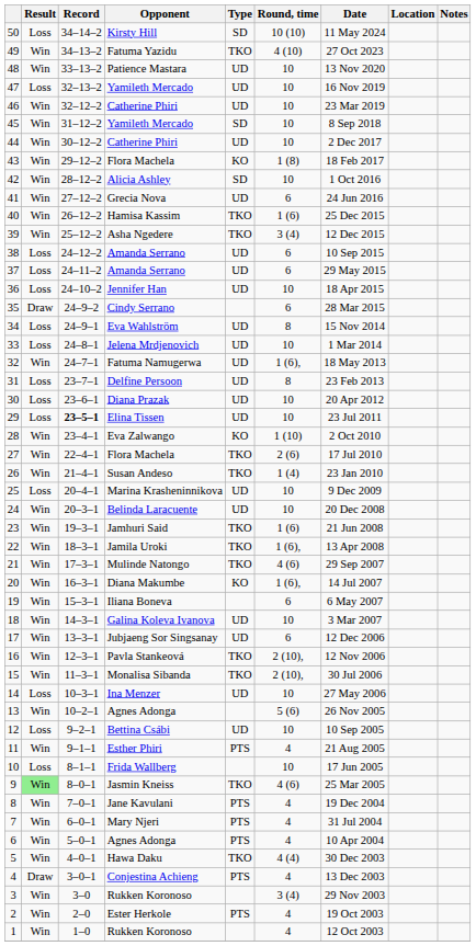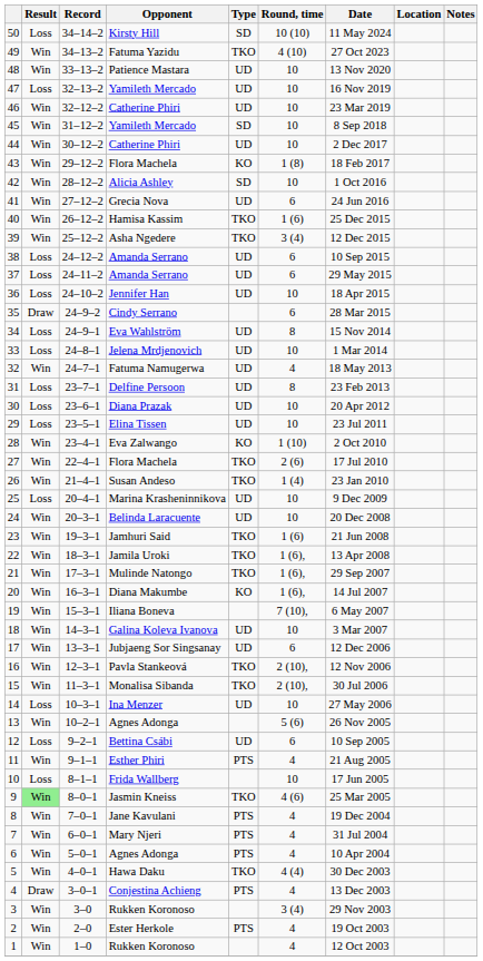 <table class="wikitable" style="text-align:center">
 <tr>
 <th></th>
 <th>Result</th>
 <th>Record</th>
 <th>Opponent</th>
 <th>Type</th>
 <th>Round, time</th>
 <th>Date</th>
 <th>Location</th>
 <th>Notes</th>
 </tr>
 <tr>
 <td>50</td>
 <td>Loss</td>
 <td>34–14–2</td>
 <td align=left> <a href='#'>Kirsty Hill</a></td>
 <td>SD</td>
 <td>10 (10)</td>
 <td>11 May 2024</td>
 <td align=left></td>
 <td align=left></td>
 </tr>
 <tr>
 <td>49</td>
 <td>Win</td>
 <td>34–13–2</td>
 <td align=left> Fatuma Yazidu</td>
 <td>TKO</td>
 <td>4 (10)</td>
 <td>27 Oct 2023</td>
 <td align=left></td>
 <td align=left></td>
 </tr>
 <tr>
 <td>48</td>
 <td>Win</td>
 <td>33–13–2</td>
 <td align=left> Patience Mastara</td>
 <td>UD</td>
 <td>10</td>
 <td>13 Nov 2020</td>
 <td align=left></td>
 <td align=left></td>
 </tr>
 <tr>
 <td>47</td>
 <td>Loss</td>
 <td>32–13–2</td>
 <td align=left> <a href='#'>Yamileth Mercado</a></td>
 <td>UD</td>
 <td>10</td>
 <td>16 Nov 2019</td>
 <td align=left></td>
 <td align=left></td>
 </tr>
 <tr>
 <td>46</td>
 <td>Win</td>
 <td>32–12–2</td>
 <td align=left> <a href='#'>Catherine Phiri</a></td>
 <td>UD</td>
 <td>10</td>
 <td>23 Mar 2019</td>
 <td align=left></td>
 <td align=left></td>
 </tr>
 <tr>
 <td>45</td>
 <td>Win</td>
 <td>31–12–2</td>
 <td align=left> <a href='#'>Yamileth Mercado</a></td>
 <td>SD</td>
 <td>10</td>
 <td>8 Sep 2018</td>
 <td align=left></td>
 <td align=left></td>
 </tr>
 <tr>
 <td>44</td>
 <td>Win</td>
 <td>30–12–2</td>
 <td align=left> <a href='#'>Catherine Phiri</a></td>
 <td>UD</td>
 <td>10</td>
 <td>2 Dec 2017</td>
 <td align=left></td>
 <td align=left></td>
 </tr>
 <tr>
 <td>43</td>
 <td>Win</td>
 <td>29–12–2</td>
 <td align=left> Flora Machela</td>
 <td>KO</td>
 <td>1 (8)</td>
 <td>18 Feb 2017</td>
 <td align=left></td>
 <td></td>
 </tr>
 <tr>
 <td>42</td>
 <td>Win</td>
 <td>28–12–2</td>
 <td align=left> <a href='#'>Alicia Ashley</a></td>
 <td>SD</td>
 <td>10</td>
 <td>1 Oct 2016</td>
 <td align=left></td>
 <td align=left></td>
 </tr>
 <tr>
 <td>41</td>
 <td>Win</td>
 <td>27–12–2</td>
 <td align=left> Grecia Nova</td>
 <td>UD</td>
 <td>6</td>
 <td>24 Jun 2016</td>
 <td align=left></td>
 <td></td>
 </tr>
 <tr>
 <td>40</td>
 <td>Win</td>
 <td>26–12–2</td>
 <td align=left> Hamisa Kassim</td>
 <td>TKO</td>
 <td>1 (6)</td>
 <td>25 Dec 2015</td>
 <td align=left></td>
 <td></td>
 </tr>
 <tr>
 <td>39</td>
 <td>Win</td>
 <td>25–12–2</td>
 <td align=left> Asha Ngedere</td>
 <td>TKO</td>
 <td>3 (4)</td>
 <td>12 Dec 2015</td>
 <td align=left></td>
 <td></td>
 </tr>
 <tr>
 <td>38</td>
 <td>Loss</td>
 <td>24–12–2</td>
 <td align=left> <a href='#'>Amanda Serrano</a></td>
 <td>UD</td>
 <td>6</td>
 <td>10 Sep 2015</td>
 <td align=left></td>
 <td></td>
 </tr>
 <tr>
 <td>37</td>
 <td>Loss</td>
 <td>24–11–2</td>
 <td align=left> <a href='#'>Amanda Serrano</a></td>
 <td>UD</td>
 <td>6</td>
 <td>29 May 2015</td>
 <td align=left></td>
 <td></td>
 </tr>
 <tr>
 <td>36</td>
 <td>Loss</td>
 <td>24–10–2</td>
 <td align=left> <a href='#'>Jennifer Han</a></td>
 <td>UD</td>
 <td>10</td>
 <td>18 Apr 2015</td>
 <td align=left></td>
 <td></td>
 </tr>
 <tr>
 <td>35</td>
 <td>Draw</td>
 <td>24–9–2</td>
 <td align=left> <a href='#'>Cindy Serrano</a></td>
 <td></td>
 <td>6</td>
 <td>28 Mar 2015</td>
 <td align=left></td>
 <td></td>
 </tr>
 <tr>
 <td>34</td>
 <td>Loss</td>
 <td>24–9–1</td>
 <td align=left> <a href='#'>Eva Wahlström</a></td>
 <td>UD</td>
 <td>8</td>
 <td>15 Nov 2014</td>
 <td align=left></td>
 <td></td>
 </tr>
 <tr>
 <td>33</td>
 <td>Loss</td>
 <td>24–8–1</td>
 <td align=left> <a href='#'>Jelena Mrdjenovich</a></td>
 <td>UD</td>
 <td>10</td>
 <td>1 Mar 2014</td>
 <td align=left></td>
 <td></td>
 </tr>
 <tr>
 <td>32</td>
 <td>Win</td>
 <td>24–7–1</td>
 <td align=left> Fatuma Namugerwa</td>
 <td>UD</td>
-<td>1 (6), </td>
+<td>4</td>
 <td>18 May 2013</td>
 <td align=left></td>
 <td></td>
 </tr>
 <tr>
 <td>31</td>
 <td>Loss</td>
 <td>23–7–1</td>
 <td align=left> <a href='#'>Delfine Persoon</a></td>
 <td>UD</td>
 <td>8</td>
 <td>23 Feb 2013</td>
 <td align=left></td>
 <td></td>
 </tr>
 <tr>
 <td>30</td>
 <td>Loss</td>
 <td>23–6–1</td>
 <td align=left> <a href='#'>Diana Prazak</a></td>
 <td>UD</td>
 <td>10</td>
 <td>20 Apr 2012</td>
 <td align=left></td>
 <td align=left></td>
 </tr>
 <tr>
 <td>29</td>
 <td>Loss</td>
-<td><strong>23–5–1</strong></td>
+<td>23–5–1</td>
 <td align=left> <a href='#'>Elina Tissen</a></td>
 <td>UD</td>
 <td>10</td>
 <td>23 Jul 2011</td>
 <td align=left></td>
 <td align=left></td>
 </tr>
 <tr>
 <td>28</td>
 <td>Win</td>
 <td>23–4–1</td>
 <td align=left> Eva Zalwango</td>
 <td>KO</td>
 <td>1 (10)</td>
 <td>2 Oct 2010</td>
 <td align=left></td>
 <td></td>
 </tr>
 <tr>
 <td>27</td>
 <td>Win</td>
 <td>22–4–1</td>
 <td align=left> Flora Machela</td>
 <td>TKO</td>
 <td>2 (6)</td>
 <td>17 Jul 2010</td>
 <td align=left></td>
 <td></td>
 </tr>
 <tr>
 <td>26</td>
 <td>Win</td>
 <td>21–4–1</td>
 <td align=left> Susan Andeso</td>
 <td>TKO</td>
 <td>1 (4)</td>
 <td>23 Jan 2010</td>
 <td align=left></td>
 <td></td>
 </tr>
 <tr>
 <td>25</td>
 <td>Loss</td>
 <td>20–4–1</td>
 <td align=left> Marina Krasheninnikova</td>
 <td>UD</td>
 <td>10</td>
 <td>9 Dec 2009</td>
 <td align=left></td>
 <td align=left></td>
 </tr>
 <tr>
 <td>24</td>
 <td>Win</td>
 <td>20–3–1</td>
 <td align=left> <a href='#'>Belinda Laracuente</a></td>
 <td>UD</td>
 <td>10</td>
 <td>20 Dec 2008</td>
 <td align=left></td>
 <td align=left></td>
 </tr>
 <tr>
 <td>23</td>
 <td>Win</td>
 <td>19–3–1</td>
 <td align=left> Jamhuri Said</td>
 <td>TKO</td>
 <td>1 (6)</td>
 <td>21 Jun 2008</td>
 <td align=left></td>
 <td></td>
 </tr>
 <tr>
 <td>22</td>
 <td>Win</td>
 <td>18–3–1</td>
 <td align=left> Jamila Uroki</td>
 <td>TKO</td>
 <td>1 (6), </td>
 <td>13 Apr 2008</td>
 <td align=left></td>
 <td></td>
 </tr>
 <tr>
 <td>21</td>
 <td>Win</td>
 <td>17–3–1</td>
 <td align=left> Mulinde Natongo</td>
 <td>TKO</td>
-<td>4 (6)</td>
+<td>1 (6), </td>
 <td>29 Sep 2007</td>
 <td align=left></td>
 <td></td>
 </tr>
 <tr>
 <td>20</td>
 <td>Win</td>
 <td>16–3–1</td>
 <td align=left> Diana Makumbe</td>
 <td>KO</td>
 <td>1 (6), </td>
 <td>14 Jul 2007</td>
 <td align=left></td>
 <td></td>
 </tr>
 <tr>
 <td>19</td>
 <td>Win</td>
 <td>15–3–1</td>
 <td align=left> Iliana Boneva</td>
 <td></td>
-<td>6</td>
+<td>7 (10), </td>
 <td>6 May 2007</td>
 <td align=left></td>
 <td></td>
 </tr>
 <tr>
 <td>18</td>
 <td>Win</td>
 <td>14–3–1</td>
 <td align=left> <a href='#'>Galina Koleva Ivanova</a></td>
 <td>UD</td>
 <td>10</td>
 <td>3 Mar 2007</td>
 <td align=left></td>
 <td align=left></td>
 </tr>
 <tr>
 <td>17</td>
 <td>Win</td>
 <td>13–3–1</td>
 <td align=left> Jubjaeng Sor Singsanay</td>
 <td>UD</td>
 <td>6</td>
 <td>12 Dec 2006</td>
 <td align=left></td>
 <td></td>
 </tr>
 <tr>
 <td>16</td>
 <td>Win</td>
 <td>12–3–1</td>
 <td align=left> Pavla Stankeová</td>
 <td>TKO</td>
 <td>2 (10), </td>
 <td>12 Nov 2006</td>
 <td align=left></td>
 <td></td>
 </tr>
 <tr>
 <td>15</td>
 <td>Win</td>
 <td>11–3–1</td>
 <td align=left> Monalisa Sibanda</td>
 <td>TKO</td>
 <td>2 (10), </td>
 <td>30 Jul 2006</td>
 <td align=left></td>
 <td></td>
 </tr>
 <tr>
 <td>14</td>
 <td>Loss</td>
 <td>10–3–1</td>
 <td align=left> <a href='#'>Ina Menzer</a></td>
 <td>UD</td>
 <td>10</td>
 <td>27 May 2006</td>
 <td align=left></td>
 <td align=left></td>
 </tr>
 <tr>
 <td>13</td>
 <td>Win</td>
 <td>10–2–1</td>
 <td align=left> Agnes Adonga</td>
 <td></td>
 <td>5 (6)</td>
 <td>26 Nov 2005</td>
 <td align=left></td>
 <td></td>
 </tr>
 <tr>
 <td>12</td>
 <td>Loss</td>
 <td>9–2–1</td>
 <td align=left> <a href='#'>Bettina Csábi</a></td>
 <td>UD</td>
-<td>10</td>
+<td>6</td>
 <td>10 Sep 2005</td>
 <td align=left></td>
 <td align=left></td>
 </tr>
 <tr>
 <td>11</td>
 <td>Win</td>
 <td>9–1–1</td>
 <td align=left> <a href='#'>Esther Phiri</a></td>
 <td>PTS</td>
 <td>4</td>
 <td>21 Aug 2005</td>
 <td align=left></td>
 <td></td>
 </tr>
 <tr>
 <td>10</td>
 <td>Loss</td>
 <td>8–1–1</td>
 <td align=left> <a href='#'>Frida Wallberg</a></td>
 <td></td>
 <td>10</td>
 <td>17 Jun 2005</td>
 <td align=left></td>
 <td align=left></td>
 </tr>
 <tr>
 <td>9</td>
 <td style="background: lightgreen;">Win</td>
 <td>8–0–1</td>
 <td align=left> Jasmin Kneiss</td>
 <td>TKO</td>
 <td>4 (6)</td>
 <td>25 Mar 2005</td>
 <td align=left></td>
 <td></td>
 </tr>
 <tr>
 <td>8</td>
 <td>Win</td>
 <td>7–0–1</td>
 <td align=left> Jane Kavulani</td>
 <td>PTS</td>
 <td>4</td>
 <td>19 Dec 2004</td>
 <td align=left></td>
 <td></td>
 </tr>
 <tr>
 <td>7</td>
 <td>Win</td>
 <td>6–0–1</td>
 <td align=left> Mary Njeri</td>
 <td>PTS</td>
 <td>4</td>
 <td>31 Jul 2004</td>
 <td align=left></td>
 <td></td>
 </tr>
 <tr>
 <td>6</td>
 <td>Win</td>
 <td>5–0–1</td>
 <td align=left> Agnes Adonga</td>
 <td>PTS</td>
 <td>4</td>
 <td>10 Apr 2004</td>
 <td align=left></td>
 <td></td>
 </tr>
 <tr>
 <td>5</td>
 <td>Win</td>
 <td>4–0–1</td>
 <td align=left> Hawa Daku</td>
 <td>TKO</td>
 <td>4 (4)</td>
 <td>30 Dec 2003</td>
 <td align=left></td>
 <td></td>
 </tr>
 <tr>
 <td>4</td>
 <td>Draw</td>
 <td>3–0–1</td>
 <td align=left> <a href='#'>Conjestina Achieng</a></td>
 <td>PTS</td>
 <td>4</td>
 <td>13 Dec 2003</td>
 <td align=left></td>
 <td></td>
 </tr>
 <tr>
 <td>3</td>
 <td>Win</td>
 <td>3–0</td>
 <td align=left> Rukken Koronoso</td>
 <td></td>
 <td>3 (4)</td>
 <td>29 Nov 2003</td>
 <td align=left></td>
 <td></td>
 </tr>
 <tr>
 <td>2</td>
 <td>Win</td>
 <td>2–0</td>
 <td align=left> Ester Herkole</td>
 <td>PTS</td>
 <td>4</td>
 <td>19 Oct 2003</td>
 <td align=left></td>
 <td></td>
 </tr>
 <tr>
 <td>1</td>
 <td>Win</td>
 <td>1–0</td>
 <td align=left> Rukken Koronoso</td>
 <td></td>
 <td>4</td>
 <td>12 Oct 2003</td>
 <td align=left></td>
 <td></td>
 </tr>
 <tr>
 </tr>
 </table>
